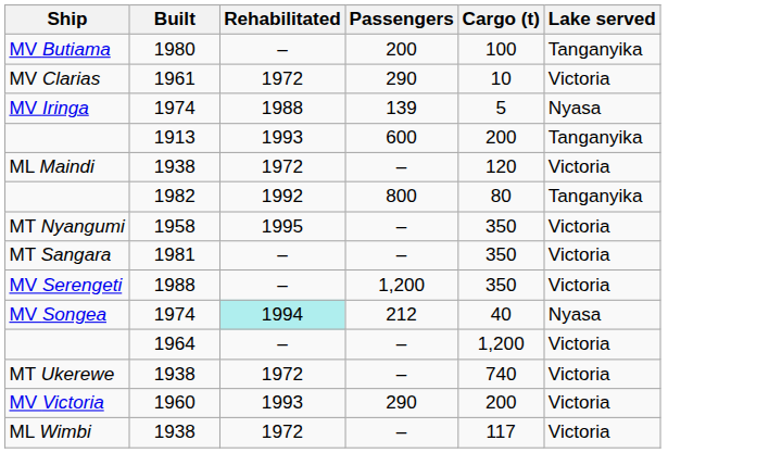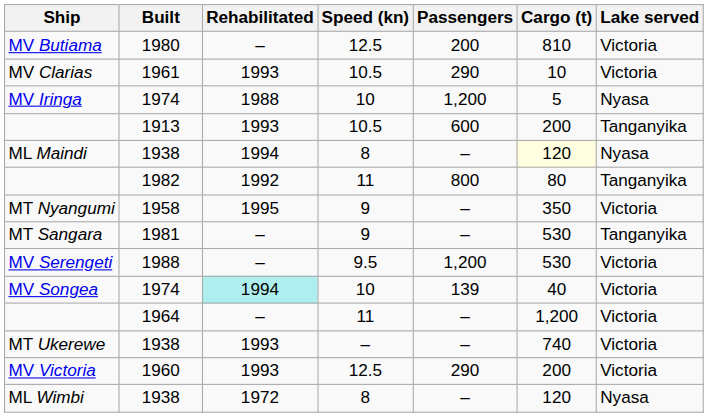 <table class="wikitable sortable" border="1">
 <tr>
 <th width="100px">Ship</th>
 <th width="70px">Built</th>
 <th>Rehabilitated</th>
+<th>Speed (kn)</th>
 <th scope="col">Passengers</th>
 <th scope="col">Cargo (t)</th>
 <th scope="col">Lake served</th>
 </tr>
 <tr>
 <td><a href='#'>MV <em>Butiama</em></a></td>
 <td align="Center">1980</td>
 <td align="Center">–</td>
+<td align="Center">12.5</td>
 <td align="Center">200</td>
-<td align="Center">100</td>
-<td>Tanganyika</td>
+<td align="Center">810</td>
+<td>Victoria</td>
 </tr>
 <tr>
 <td>MV <em>Clarias</em></td>
 <td align="Center">1961</td>
-<td align="Center">1972</td>
+<td align="Center">1993</td>
+<td align="Center">10.5</td>
 <td align="Center">290</td>
 <td align="Center">10</td>
 <td>Victoria</td>
 </tr>
 <tr>
 <td><a href='#'>MV <em>Iringa</em></a></td>
 <td align="Center">1974</td>
 <td align="Center">1988</td>
-<td align="Center">139</td>
+<td align="Center">10</td>
+<td align="Center">1,200</td>
 <td align="Center">5</td>
 <td>Nyasa</td>
 </tr>
 <tr>
 <td></td>
 <td align="Center">1913</td>
 <td align="Center">1993</td>
+<td align="Center">10.5</td>
 <td align="Center">600</td>
 <td align="Center">200</td>
 <td>Tanganyika</td>
 </tr>
 <tr>
 <td>ML <em>Maindi</em></td>
 <td align="Center">1938</td>
-<td align="Center">1972</td>
+<td align="Center">1994</td>
+<td align="Center">8</td>
 <td align="Center">–</td>
-<td align="Center">120</td>
-<td>Victoria</td>
+<td align="Center" style="background: lightyellow;">120</td>
+<td>Nyasa</td>
 </tr>
 <tr>
 <td></td>
 <td align="Center">1982</td>
 <td align="Center">1992</td>
+<td align="Center">11</td>
 <td align="Center">800</td>
 <td align="Center">80</td>
 <td>Tanganyika</td>
 </tr>
 <tr>
 <td>MT <em>Nyangumi</em></td>
 <td align="Center">1958</td>
 <td align="Center">1995</td>
+<td align="Center">9</td>
 <td align="Center">–</td>
 <td align="Center">350</td>
 <td>Victoria</td>
 </tr>
 <tr>
 <td>MT <em>Sangara</em></td>
 <td align="Center">1981</td>
 <td align="Center">–</td>
+<td align="Center">9</td>
 <td align="Center">–</td>
-<td align="Center">350</td>
-<td>Victoria</td>
+<td align="Center">530</td>
+<td>Tanganyika</td>
 </tr>
 <tr>
 <td><a href='#'>MV <em>Serengeti</em></a></td>
 <td align="Center">1988</td>
 <td align="Center">–</td>
+<td align="Center">9.5</td>
 <td align="Center">1,200</td>
-<td align="Center">350</td>
+<td align="Center">530</td>
 <td>Victoria</td>
 </tr>
 <tr>
 <td><a href='#'>MV <em>Songea</em></a></td>
 <td align="Center">1974</td>
 <td align="Center" style="background: paleturquoise;">1994</td>
-<td align="Center">212</td>
+<td align="Center">10</td>
+<td align="Center">139</td>
 <td align="Center">40</td>
-<td>Nyasa</td>
+<td>Victoria</td>
 </tr>
 <tr>
 <td></td>
 <td align="Center">1964</td>
 <td align="Center">–</td>
+<td align="Center">11</td>
 <td align="Center">–</td>
 <td align="Center">1,200</td>
 <td>Victoria</td>
 </tr>
 <tr>
 <td>MT <em>Ukerewe</em></td>
 <td align="Center">1938</td>
-<td align="Center">1972</td>
+<td align="Center">1993</td>
+<td align="Center">–</td>
 <td align="Center">–</td>
 <td align="Center">740</td>
 <td>Victoria</td>
 </tr>
 <tr>
 <td><a href='#'>MV <em>Victoria</em></a></td>
 <td align="Center">1960</td>
 <td align="Center">1993</td>
+<td align="Center">12.5</td>
 <td align="Center">290</td>
 <td align="Center">200</td>
 <td>Victoria</td>
 </tr>
 <tr>
 <td>ML <em>Wimbi</em></td>
 <td align="Center">1938</td>
 <td align="Center">1972</td>
+<td align="Center">8</td>
 <td align="Center">–</td>
-<td align="Center">117</td>
-<td>Victoria</td>
+<td align="Center">120</td>
+<td>Nyasa</td>
 </tr>
 </table>
